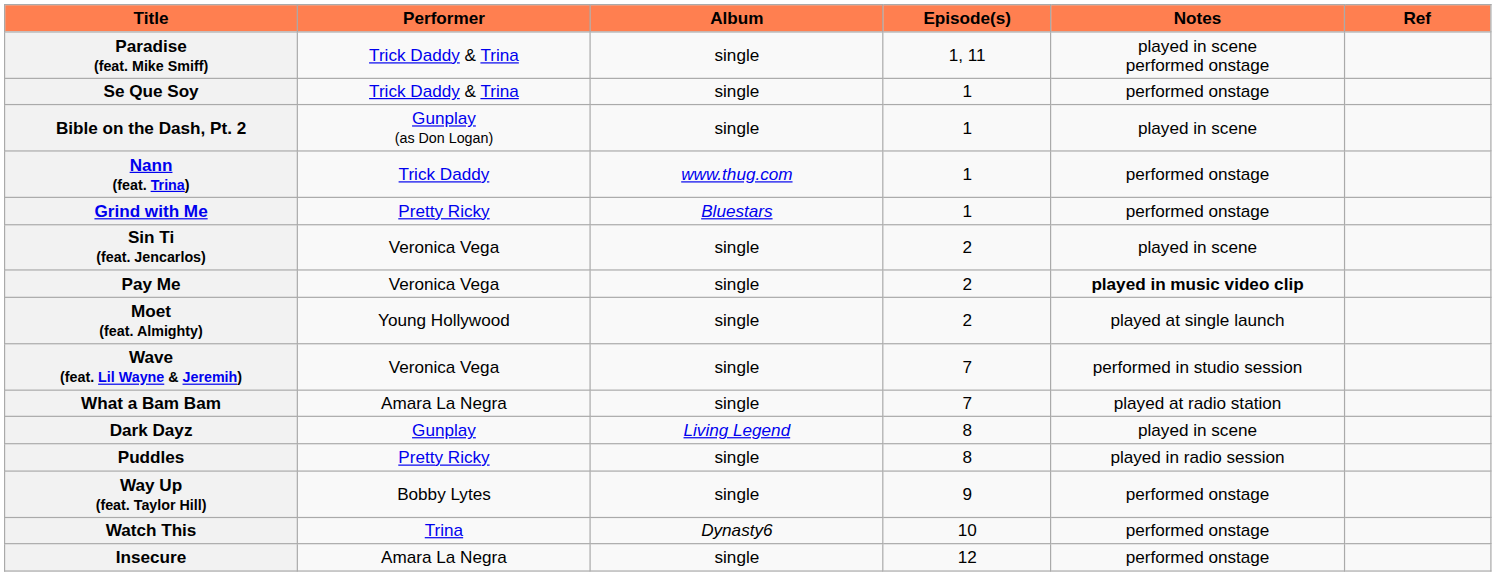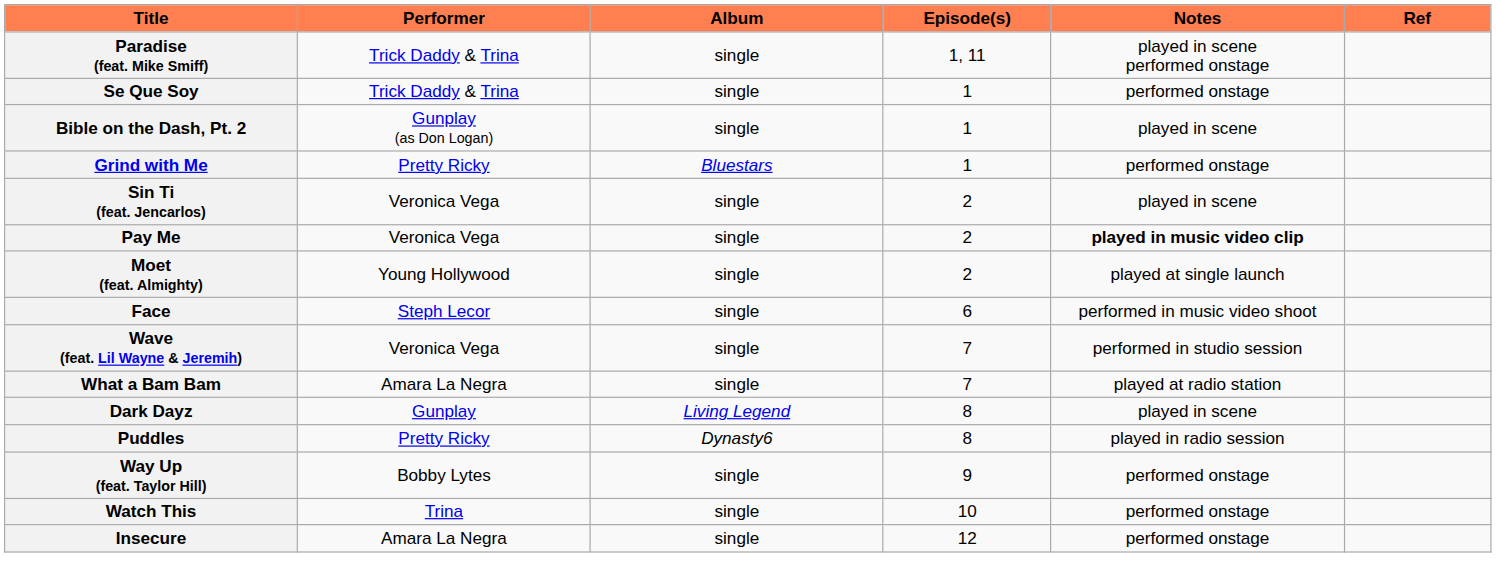 <table class="wikitable sortable" style="font-size:90%; text-align: center">
 <tr>
 <th scope="col"  style="background:coral; color:#000; width:10%;">Title</th>
 <th scope="col"  style="background:coral; color:#000; width:10%;">Performer</th>
 <th scope="col"  style="background:coral; color:#000; width:10%;">Album</th>
 <th scope="col"  style="background:coral; color:#000; width:5%;">Episode(s)</th>
 <th scope="col"  style="background:coral; color:#000; width:10%;">Notes</th>
 <th scope="col"  style="background:coral; color:#000; width:5%;">Ref</th>
 </tr>
 <tr>
 <th scope="row">Paradise <br><small>(feat. Mike Smiff)</small></th>
 <td><a href='#'>Trick Daddy</a> & <a href='#'>Trina</a></td>
 <td>single</td>
 <td>1, 11</td>
 <td>played in scene<br>performed onstage</td>
 <td style="text-align:center;"></td>
 </tr>
 <tr>
 <th scope="row">Se Que Soy</th>
 <td><a href='#'>Trick Daddy</a> & <a href='#'>Trina</a></td>
 <td>single</td>
 <td>1</td>
 <td>performed onstage</td>
 <td style="text-align:center;"></td>
 </tr>
 <tr>
 <th scope="row">Bible on the Dash, Pt. 2</th>
 <td><a href='#'>Gunplay</a> <br><small>(as Don Logan)</small></td>
 <td>single</td>
 <td>1</td>
 <td>played in scene</td>
-<td style="text-align:center;"></td>
-</tr>
-<tr>
-<th scope="row"><a href='#'>Nann</a> <br><small>(feat. <a href='#'>Trina</a>)</small></th>
-<td><a href='#'>Trick Daddy</a></td>
-<td><em><a href='#'>www.thug.com</a></em></td>
-<td>1</td>
-<td>performed onstage</td>
 <td style="text-align:center;"></td>
 </tr>
 <tr>
 <th scope="row"><a href='#'>Grind with Me</a></th>
 <td><a href='#'>Pretty Ricky</a></td>
 <td><em><a href='#'>Bluestars</a></em></td>
 <td>1</td>
 <td>performed onstage</td>
 <td style="text-align:center;"></td>
 </tr>
 <tr>
 <th scope="row">Sin Ti <br><small>(feat. Jencarlos)</small></th>
 <td>Veronica Vega</td>
 <td>single</td>
 <td>2</td>
 <td>played in scene</td>
 <td style="text-align:center;"></td>
 </tr>
 <tr>
 <th scope="row">Pay Me</th>
 <td>Veronica Vega</td>
 <td>single</td>
 <td>2</td>
 <td><strong>played in music video clip</strong></td>
 <td style="text-align:center;"></td>
 </tr>
 <tr>
 <th scope="row">Moet <br><small>(feat. Almighty)</small></th>
 <td>Young Hollywood</td>
 <td>single</td>
 <td>2</td>
 <td>played at single launch</td>
 <td style="text-align:center;"></td>
 </tr>
 <tr>
+<th scope="row">Face</th>
+<td><a href='#'>Steph Lecor</a></td>
+<td>single</td>
+<td>6</td>
+<td>performed in music video shoot</td>
+<td style="text-align:center;"></td>
+</tr>
+<tr>
 <th scope="row">Wave <br><small>(feat. <a href='#'>Lil Wayne</a> & <a href='#'>Jeremih</a>)</small></th>
 <td>Veronica Vega</td>
 <td>single</td>
 <td>7</td>
 <td>performed in studio session</td>
 <td style="text-align:center;"></td>
 </tr>
 <tr>
 <th scope="row">What a Bam Bam</th>
 <td>Amara La Negra</td>
 <td>single</td>
 <td>7</td>
 <td>played at radio station</td>
 <td style="text-align:center;"></td>
 </tr>
 <tr>
 <th scope="row">Dark Dayz</th>
 <td><a href='#'>Gunplay</a></td>
 <td><em><a href='#'>Living Legend</a></em></td>
 <td>8</td>
 <td>played in scene</td>
 <td style="text-align:center;"></td>
 </tr>
 <tr>
 <th scope="row">Puddles</th>
 <td><a href='#'>Pretty Ricky</a></td>
-<td>single</td>
+<td><em>Dynasty6</em></td>
 <td>8</td>
 <td>played in radio session</td>
 <td style="text-align:center;"></td>
 </tr>
 <tr>
 <th scope="row">Way Up <br><small>(feat. Taylor Hill)</small></th>
 <td>Bobby Lytes</td>
 <td>single</td>
 <td>9</td>
 <td>performed onstage</td>
 <td style="text-align:center;"></td>
 </tr>
 <tr>
 <th scope="row">Watch This</th>
 <td><a href='#'>Trina</a></td>
-<td><em>Dynasty6</em></td>
+<td>single</td>
 <td>10</td>
 <td>performed onstage</td>
 <td style="text-align:center;"></td>
 </tr>
 <tr>
 <th scope="row">Insecure</th>
 <td>Amara La Negra</td>
 <td>single</td>
 <td>12</td>
 <td>performed onstage</td>
 <td style="text-align:center;"></td>
 </tr>
 </table>
